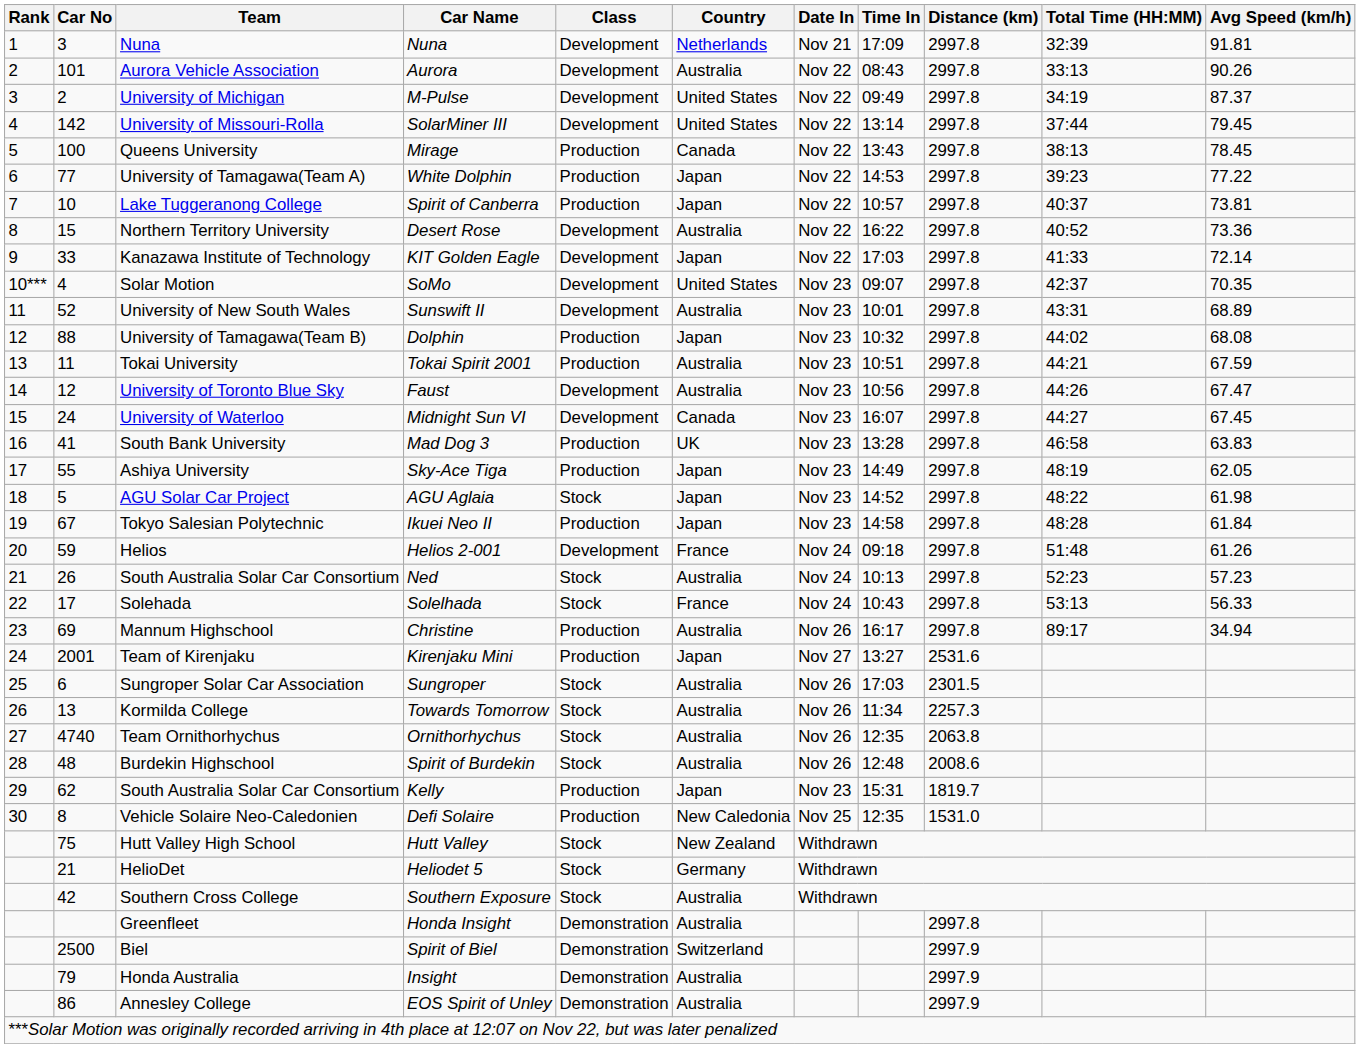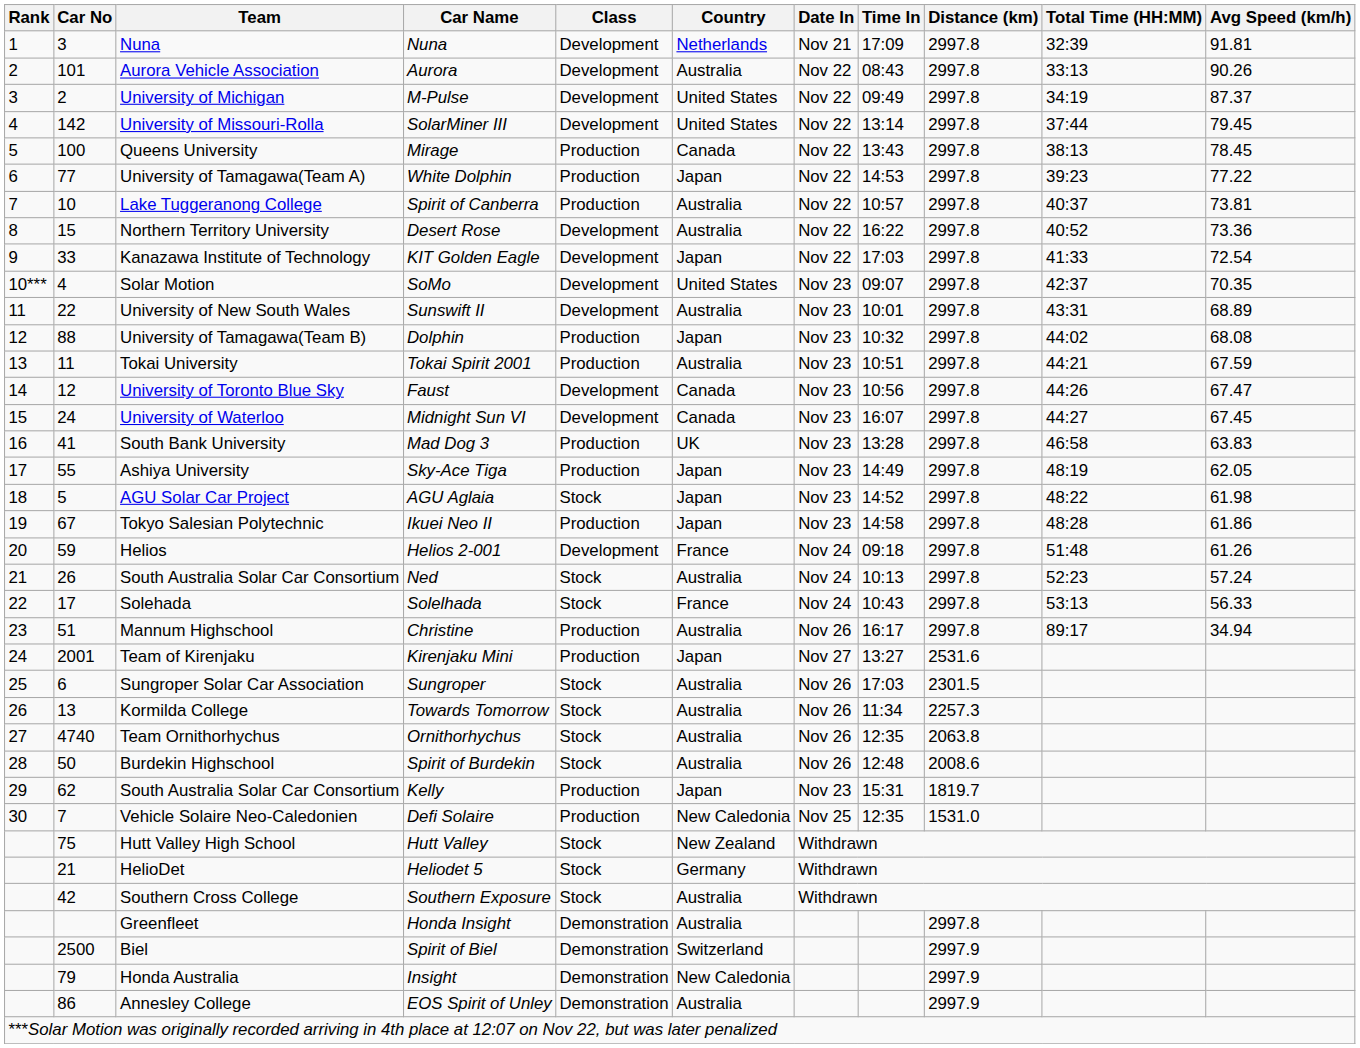 <table class="wikitable">
 <tr>
 <th>Rank</th>
 <th>Car No</th>
 <th>Team</th>
 <th>Car Name</th>
 <th>Class</th>
 <th>Country</th>
 <th>Date In</th>
 <th>Time In</th>
 <th>Distance (km)</th>
 <th>Total Time (HH:MM)</th>
 <th>Avg Speed (km/h)</th>
 </tr>
 <tr>
 <td>1</td>
 <td>3</td>
 <td><a href='#'>Nuna</a></td>
 <td><em>Nuna</em></td>
 <td>Development</td>
 <td><a href='#'>Netherlands</a></td>
 <td>Nov 21</td>
 <td>17:09</td>
 <td>2997.8</td>
 <td>32:39</td>
 <td>91.81</td>
 </tr>
 <tr>
 <td>2</td>
 <td>101</td>
 <td><a href='#'>Aurora Vehicle Association</a></td>
 <td><em>Aurora</em></td>
 <td>Development</td>
 <td>Australia</td>
 <td>Nov 22</td>
 <td>08:43</td>
 <td>2997.8</td>
 <td>33:13</td>
 <td>90.26</td>
 </tr>
 <tr>
 <td>3</td>
 <td>2</td>
 <td><a href='#'>University of Michigan</a></td>
 <td><em>M-Pulse</em></td>
 <td>Development</td>
 <td>United States</td>
 <td>Nov 22</td>
 <td>09:49</td>
 <td>2997.8</td>
 <td>34:19</td>
 <td>87.37</td>
 </tr>
 <tr>
 <td>4</td>
 <td>142</td>
 <td><a href='#'>University of Missouri-Rolla</a></td>
 <td><em>SolarMiner III</em></td>
 <td>Development</td>
 <td>United States</td>
 <td>Nov 22</td>
 <td>13:14</td>
 <td>2997.8</td>
 <td>37:44</td>
 <td>79.45</td>
 </tr>
 <tr>
 <td>5</td>
 <td>100</td>
 <td>Queens University</td>
 <td><em>Mirage</em></td>
 <td>Production</td>
 <td>Canada</td>
 <td>Nov 22</td>
 <td>13:43</td>
 <td>2997.8</td>
 <td>38:13</td>
 <td>78.45</td>
 </tr>
 <tr>
 <td>6</td>
 <td>77</td>
 <td>University of Tamagawa(Team A)</td>
 <td><em>White Dolphin</em></td>
 <td>Production</td>
 <td>Japan</td>
 <td>Nov 22</td>
 <td>14:53</td>
 <td>2997.8</td>
 <td>39:23</td>
 <td>77.22</td>
 </tr>
 <tr>
 <td>7</td>
 <td>10</td>
 <td><a href='#'>Lake Tuggeranong College</a></td>
 <td><em>Spirit of Canberra</em></td>
 <td>Production</td>
-<td>Japan</td>
+<td>Australia</td>
 <td>Nov 22</td>
 <td>10:57</td>
 <td>2997.8</td>
 <td>40:37</td>
 <td>73.81</td>
 </tr>
 <tr>
 <td>8</td>
 <td>15</td>
 <td>Northern Territory University</td>
 <td><em>Desert Rose</em></td>
 <td>Development</td>
 <td>Australia</td>
 <td>Nov 22</td>
 <td>16:22</td>
 <td>2997.8</td>
 <td>40:52</td>
 <td>73.36</td>
 </tr>
 <tr>
 <td>9</td>
 <td>33</td>
 <td>Kanazawa Institute of Technology</td>
 <td><em>KIT Golden Eagle</em></td>
 <td>Development</td>
 <td>Japan</td>
 <td>Nov 22</td>
 <td>17:03</td>
 <td>2997.8</td>
 <td>41:33</td>
-<td>72.14</td>
+<td>72.54</td>
 </tr>
 <tr>
 <td>10***</td>
 <td>4</td>
 <td>Solar Motion</td>
 <td><em>SoMo</em></td>
 <td>Development</td>
 <td>United States</td>
 <td>Nov 23</td>
 <td>09:07</td>
 <td>2997.8</td>
 <td>42:37</td>
 <td>70.35</td>
 </tr>
 <tr>
 <td>11</td>
-<td>52</td>
+<td>22</td>
 <td>University of New South Wales</td>
 <td><em>Sunswift II</em></td>
 <td>Development</td>
 <td>Australia</td>
 <td>Nov 23</td>
 <td>10:01</td>
 <td>2997.8</td>
 <td>43:31</td>
 <td>68.89</td>
 </tr>
 <tr>
 <td>12</td>
 <td>88</td>
 <td>University of Tamagawa(Team B)</td>
 <td><em>Dolphin</em></td>
 <td>Production</td>
 <td>Japan</td>
 <td>Nov 23</td>
 <td>10:32</td>
 <td>2997.8</td>
 <td>44:02</td>
 <td>68.08</td>
 </tr>
 <tr>
 <td>13</td>
 <td>11</td>
 <td>Tokai University</td>
 <td><em>Tokai Spirit 2001</em></td>
 <td>Production</td>
 <td>Australia</td>
 <td>Nov 23</td>
 <td>10:51</td>
 <td>2997.8</td>
 <td>44:21</td>
 <td>67.59</td>
 </tr>
 <tr>
 <td>14</td>
 <td>12</td>
 <td><a href='#'>University of Toronto Blue Sky</a></td>
 <td><em>Faust</em></td>
 <td>Development</td>
-<td>Australia</td>
+<td>Canada</td>
 <td>Nov 23</td>
 <td>10:56</td>
 <td>2997.8</td>
 <td>44:26</td>
 <td>67.47</td>
 </tr>
 <tr>
 <td>15</td>
 <td>24</td>
 <td><a href='#'>University of Waterloo</a></td>
 <td><em>Midnight Sun VI</em></td>
 <td>Development</td>
 <td>Canada</td>
 <td>Nov 23</td>
 <td>16:07</td>
 <td>2997.8</td>
 <td>44:27</td>
 <td>67.45</td>
 </tr>
 <tr>
 <td>16</td>
 <td>41</td>
 <td>South Bank University</td>
 <td><em>Mad Dog 3</em></td>
 <td>Production</td>
 <td>UK</td>
 <td>Nov 23</td>
 <td>13:28</td>
 <td>2997.8</td>
 <td>46:58</td>
 <td>63.83</td>
 </tr>
 <tr>
 <td>17</td>
 <td>55</td>
 <td>Ashiya University</td>
 <td><em>Sky-Ace Tiga</em></td>
 <td>Production</td>
 <td>Japan</td>
 <td>Nov 23</td>
 <td>14:49</td>
 <td>2997.8</td>
 <td>48:19</td>
 <td>62.05</td>
 </tr>
 <tr>
 <td>18</td>
 <td>5</td>
 <td><a href='#'>AGU Solar Car Project</a></td>
 <td><em>AGU Aglaia</em></td>
 <td>Stock</td>
 <td>Japan</td>
 <td>Nov 23</td>
 <td>14:52</td>
 <td>2997.8</td>
 <td>48:22</td>
 <td>61.98</td>
 </tr>
 <tr>
 <td>19</td>
 <td>67</td>
 <td>Tokyo Salesian Polytechnic</td>
 <td><em>Ikuei Neo II</em></td>
 <td>Production</td>
 <td>Japan</td>
 <td>Nov 23</td>
 <td>14:58</td>
 <td>2997.8</td>
 <td>48:28</td>
-<td>61.84</td>
+<td>61.86</td>
 </tr>
 <tr>
 <td>20</td>
 <td>59</td>
 <td>Helios</td>
 <td><em>Helios 2-001</em></td>
 <td>Development</td>
 <td>France</td>
 <td>Nov 24</td>
 <td>09:18</td>
 <td>2997.8</td>
 <td>51:48</td>
 <td>61.26</td>
 </tr>
 <tr>
 <td>21</td>
 <td>26</td>
 <td>South Australia Solar Car Consortium</td>
 <td><em>Ned</em></td>
 <td>Stock</td>
 <td>Australia</td>
 <td>Nov 24</td>
 <td>10:13</td>
 <td>2997.8</td>
 <td>52:23</td>
-<td>57.23</td>
+<td>57.24</td>
 </tr>
 <tr>
 <td>22</td>
 <td>17</td>
 <td>Solehada</td>
 <td><em>Solelhada</em></td>
 <td>Stock</td>
 <td>France</td>
 <td>Nov 24</td>
 <td>10:43</td>
 <td>2997.8</td>
 <td>53:13</td>
 <td>56.33</td>
 </tr>
 <tr>
 <td>23</td>
-<td>69</td>
+<td>51</td>
 <td>Mannum Highschool</td>
 <td><em>Christine</em></td>
 <td>Production</td>
 <td>Australia</td>
 <td>Nov 26</td>
 <td>16:17</td>
 <td>2997.8</td>
 <td>89:17</td>
 <td>34.94</td>
 </tr>
 <tr>
 <td>24</td>
 <td>2001</td>
 <td>Team of Kirenjaku</td>
 <td><em>Kirenjaku Mini</em></td>
 <td>Production</td>
 <td>Japan</td>
 <td>Nov 27</td>
 <td>13:27</td>
 <td>2531.6</td>
 <td></td>
 <td></td>
 </tr>
 <tr>
 <td>25</td>
 <td>6</td>
 <td>Sungroper Solar Car Association</td>
 <td><em>Sungroper</em></td>
 <td>Stock</td>
 <td>Australia</td>
 <td>Nov 26</td>
 <td>17:03</td>
 <td>2301.5</td>
 <td></td>
 <td></td>
 </tr>
 <tr>
 <td>26</td>
 <td>13</td>
 <td>Kormilda College</td>
 <td><em>Towards Tomorrow</em></td>
 <td>Stock</td>
 <td>Australia</td>
 <td>Nov 26</td>
 <td>11:34</td>
 <td>2257.3</td>
 <td></td>
 <td></td>
 </tr>
 <tr>
 <td>27</td>
 <td>4740</td>
 <td>Team Ornithorhychus</td>
 <td><em>Ornithorhychus</em></td>
 <td>Stock</td>
 <td>Australia</td>
 <td>Nov 26</td>
 <td>12:35</td>
 <td>2063.8</td>
 <td></td>
 <td></td>
 </tr>
 <tr>
 <td>28</td>
-<td>48</td>
+<td>50</td>
 <td>Burdekin Highschool</td>
 <td><em>Spirit of Burdekin</em></td>
 <td>Stock</td>
 <td>Australia</td>
 <td>Nov 26</td>
 <td>12:48</td>
 <td>2008.6</td>
 <td></td>
 <td></td>
 </tr>
 <tr>
 <td>29</td>
 <td>62</td>
 <td>South Australia Solar Car Consortium</td>
 <td><em>Kelly</em></td>
 <td>Production</td>
 <td>Japan</td>
 <td>Nov 23</td>
 <td>15:31</td>
 <td>1819.7</td>
 <td></td>
 <td></td>
 </tr>
 <tr>
 <td>30</td>
-<td>8</td>
+<td>7</td>
 <td>Vehicle Solaire Neo-Caledonien</td>
 <td><em>Defi Solaire</em></td>
 <td>Production</td>
 <td>New Caledonia</td>
 <td>Nov 25</td>
 <td>12:35</td>
 <td>1531.0</td>
 <td></td>
 <td></td>
 </tr>
 <tr>
 <td></td>
 <td>75</td>
 <td>Hutt Valley High School</td>
 <td><em> Hutt Valley</em></td>
 <td>Stock</td>
 <td>New Zealand</td>
 <td colspan=5><div>Withdrawn</div></td>
 </tr>
 <tr>
 <td></td>
 <td>21</td>
 <td>HelioDet</td>
 <td><em>Heliodet 5</em></td>
 <td>Stock</td>
 <td>Germany</td>
 <td colspan="5"><div>Withdrawn</div></td>
 </tr>
 <tr>
 <td></td>
 <td>42</td>
 <td>Southern Cross College</td>
 <td><em>Southern Exposure</em></td>
 <td>Stock</td>
 <td>Australia</td>
 <td colspan=5><div>Withdrawn</div></td>
 </tr>
 <tr>
 <td></td>
 <td></td>
 <td>Greenfleet</td>
 <td><em>Honda Insight</em></td>
 <td>Demonstration</td>
 <td>Australia</td>
 <td></td>
 <td></td>
 <td>2997.8</td>
 <td></td>
 <td></td>
 </tr>
 <tr>
 <td></td>
 <td>2500</td>
 <td>Biel</td>
 <td><em>Spirit of Biel</em></td>
 <td>Demonstration</td>
 <td>Switzerland</td>
 <td></td>
 <td></td>
 <td>2997.9</td>
 <td></td>
 <td></td>
 </tr>
 <tr>
 <td></td>
 <td>79</td>
 <td>Honda Australia</td>
 <td><em>Insight</em></td>
 <td>Demonstration</td>
-<td>Australia</td>
+<td>New Caledonia</td>
 <td></td>
 <td></td>
 <td>2997.9</td>
 <td></td>
 <td></td>
 </tr>
 <tr>
 <td></td>
 <td>86</td>
 <td>Annesley College</td>
 <td><em>EOS Spirit of Unley</em></td>
 <td>Demonstration</td>
 <td>Australia</td>
 <td></td>
 <td></td>
 <td>2997.9</td>
 <td></td>
 <td></td>
 </tr>
 <tr>
 <td colspan=11>***<em>Solar Motion was originally recorded arriving in 4th place at 12:07 on Nov 22, but was later penalized</em></td>
 </tr>
 <tr>
 </tr>
 </table>
